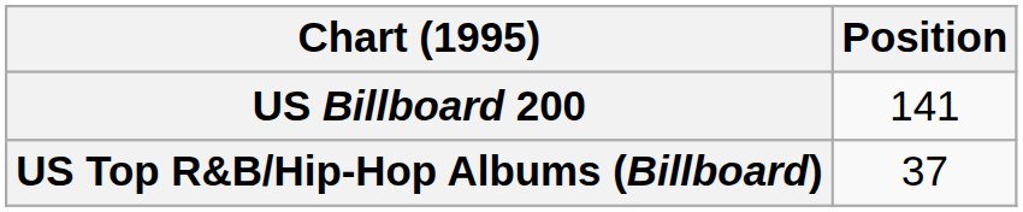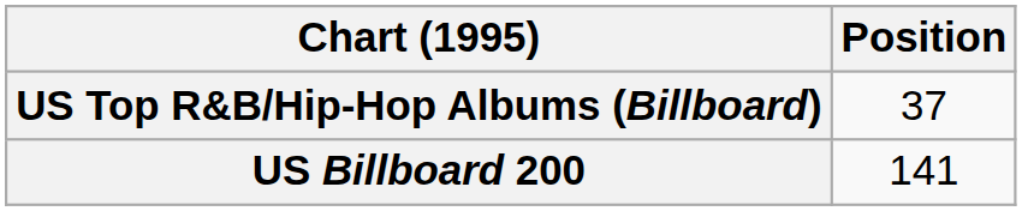 <table class="wikitable sortable plainrowheaders" style="text-align:center">
 <tr>
 <th scope="col">Chart (1995)</th>
 <th scope="col">Position</th>
 </tr>
 <tr>
+<th scope="row">US Top R&B/Hip-Hop Albums (<em>Billboard</em>)</th>
+<td>37</td>
+</tr>
+<tr>
 <th scope="row">US <em>Billboard</em> 200</th>
 <td>141</td>
 </tr>
-<tr>
-<th scope="row">US Top R&B/Hip-Hop Albums (<em>Billboard</em>)</th>
-<td>37</td>
-</tr>
 </table>
